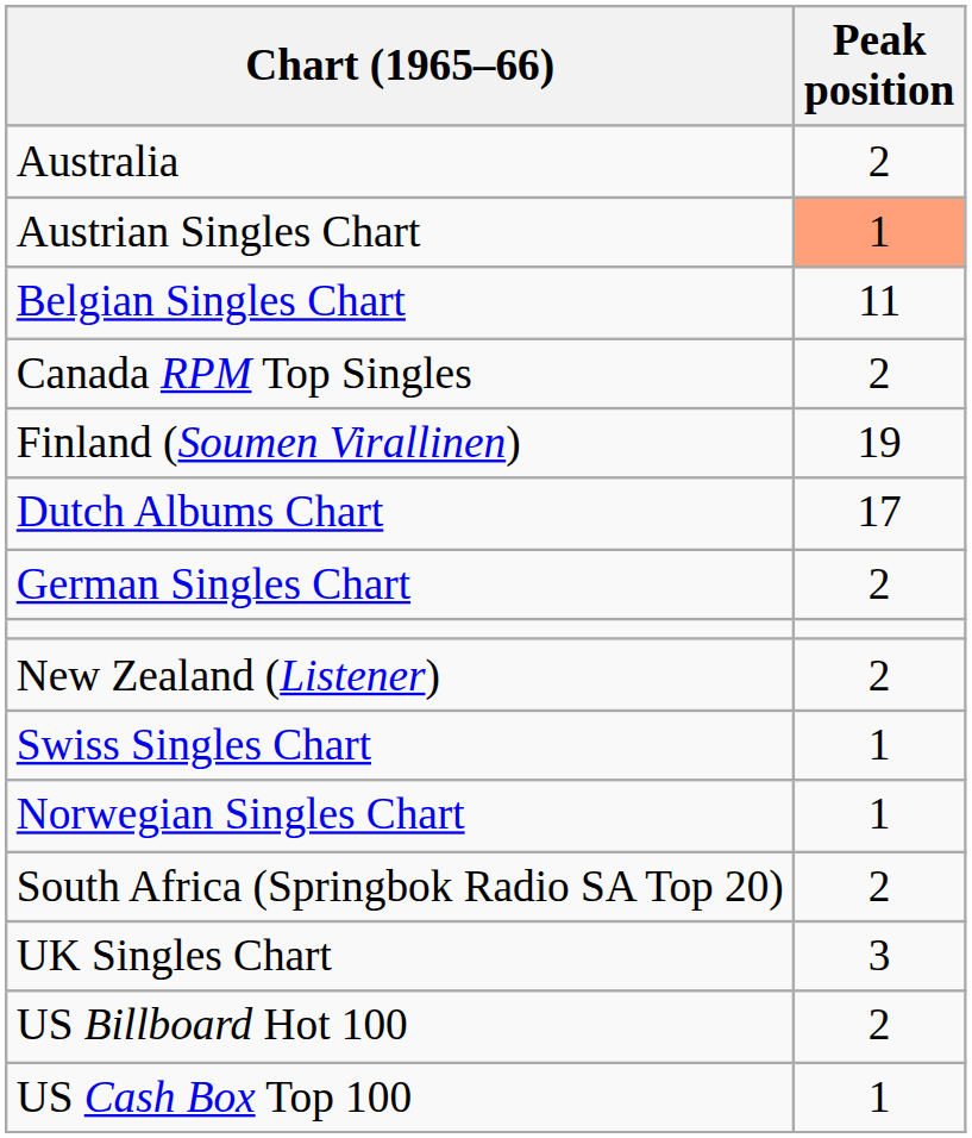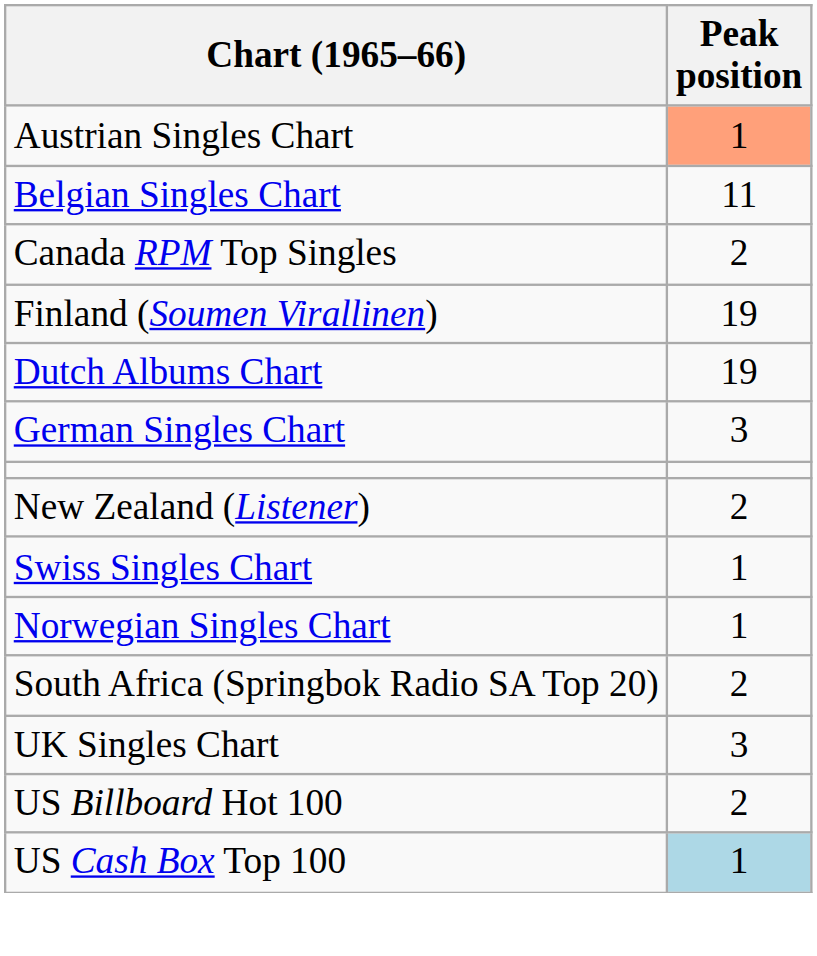 <table class="wikitable sortable">
 <tr>
 <th>Chart (1965–66)</th>
 <th>Peak<br>position</th>
-</tr>
-<tr>
-<td>Australia</td>
-<td style="text-align:center;">2</td>
 </tr>
 <tr>
 <td>Austrian Singles Chart</td>
 <td style="background: lightsalmon; text-align:center;">1</td>
 </tr>
 <tr>
 <td align="left"><a href='#'>Belgian Singles Chart</a></td>
 <td style="text-align:center;">11</td>
 </tr>
 <tr>
 <td>Canada <em><a href='#'>RPM</a></em> Top Singles</td>
 <td style="text-align:center;">2</td>
 </tr>
 <tr>
 <td>Finland (<a href='#'><em>Soumen Virallinen</em></a>)</td>
 <td style="text-align:center;">19</td>
 </tr>
 <tr>
 <td align="left"><a href='#'>Dutch Albums Chart</a></td>
-<td style="text-align:center;">17</td>
+<td style="text-align:center;">19</td>
 </tr>
 <tr>
 <td align="left"><a href='#'>German Singles Chart</a></td>
-<td style="text-align:center;">2</td>
+<td style="text-align:center;">3</td>
 </tr>
 <tr>
 <td></td>
 </tr>
 <tr>
 <td>New Zealand (<em><a href='#'>Listener</a></em>)</td>
 <td style="text-align:center;">2</td>
 </tr>
 <tr>
 <td align="left"><a href='#'>Swiss Singles Chart</a></td>
 <td style="text-align:center;">1</td>
 </tr>
 <tr>
 <td align="left"><a href='#'>Norwegian Singles Chart</a></td>
 <td style="text-align:center;">1</td>
 </tr>
 <tr>
 <td align="left">South Africa (Springbok Radio SA Top 20)</td>
 <td style="text-align:center;">2</td>
 </tr>
 <tr>
 <td align="left">UK Singles Chart</td>
 <td style="text-align:center;">3</td>
 </tr>
 <tr>
 <td align="left">US <em>Billboard</em> Hot 100</td>
 <td style="text-align:center;">2</td>
 </tr>
 <tr>
 <td>US <a href='#'><em>Cash Box</em></a> Top 100</td>
-<td align="center">1</td>
+<td align="center" style="background: lightblue;">1</td>
 </tr>
 </table>
